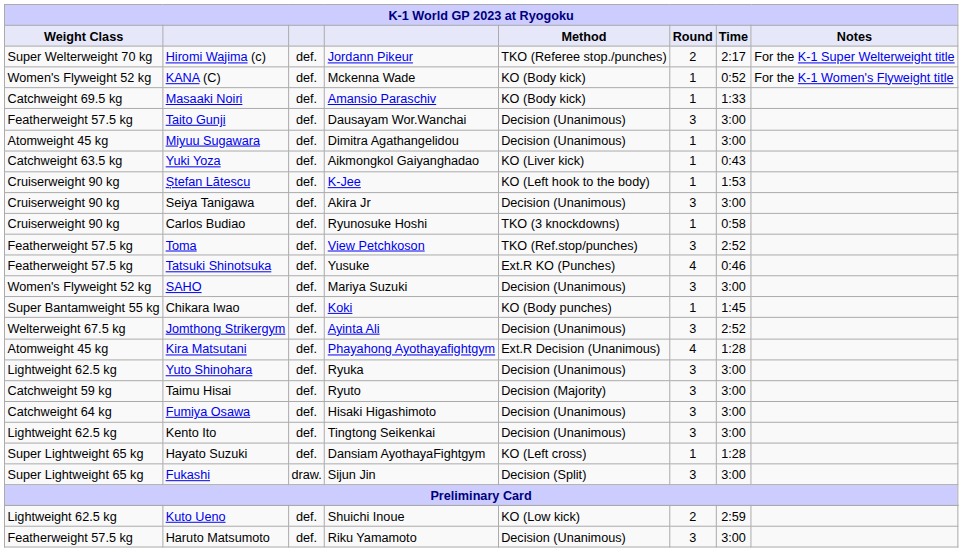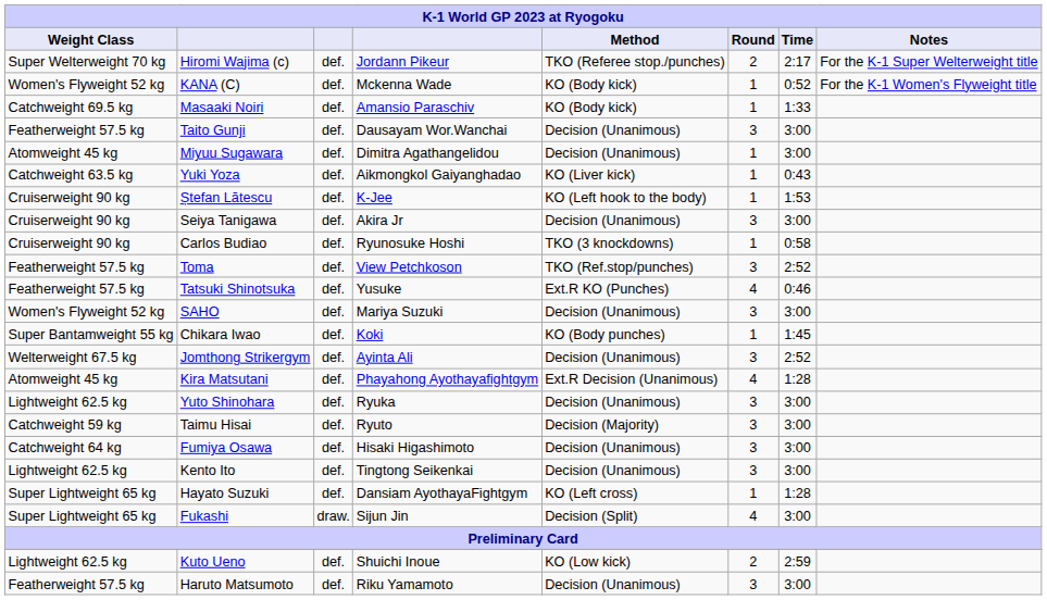 <table class="wikitable" style="font-size: 80%;">
 <tr>
 <th colspan="8" style="background-color: #ccf; color: #000080; text-align: center;"><strong>K-1 World GP 2023 at Ryogoku</strong></th>
 </tr>
 <tr>
 <th colspan="1" style="background-color: #E6E8FA; color: #000000; text-align: center;">Weight Class</th>
 <th colspan="1" style="background-color: #E6E8FA; color: #000000; text-align: center;"></th>
 <th colspan="1" style="background-color: #E6E8FA; color: #000000; text-align: center;"></th>
 <th colspan="1" style="background-color: #E6E8FA; color: #000000; text-align: center;"></th>
 <th colspan="1" style="background-color: #E6E8FA; color: #000000; text-align: center;">Method</th>
 <th colspan="1" style="background-color: #E6E8FA; color: #000000; text-align: center;">Round</th>
 <th colspan="1" style="background-color: #E6E8FA; color: #000000; text-align: center;">Time</th>
 <th colspan="1" style="background-color: #E6E8FA; color: #000000; text-align: center;">Notes</th>
 </tr>
 <tr>
 <td>Super Welterweight 70 kg</td>
 <td> <a href='#'>Hiromi Wajima</a> (c)</td>
 <td align=center>def.</td>
 <td> <a href='#'>Jordann Pikeur</a></td>
 <td>TKO (Referee stop./punches)</td>
 <td align=center>2</td>
 <td align=center>2:17</td>
 <td>For the <a href='#'>K-1 Super Welterweight title</a></td>
 </tr>
 <tr>
 <td>Women's Flyweight 52 kg</td>
 <td> <a href='#'>KANA</a> (C)</td>
 <td align=center>def.</td>
 <td> Mckenna Wade</td>
 <td>KO (Body kick)</td>
 <td align=center>1</td>
 <td align=center>0:52</td>
 <td>For the <a href='#'>K-1 Women's Flyweight title</a></td>
 </tr>
 <tr>
 <td>Catchweight 69.5 kg</td>
 <td> <a href='#'>Masaaki Noiri</a></td>
 <td align=center>def.</td>
 <td> <a href='#'>Amansio Paraschiv</a></td>
 <td>KO (Body kick)</td>
 <td align=center>1</td>
 <td align=center>1:33</td>
 <td></td>
 </tr>
 <tr>
 <td>Featherweight 57.5 kg</td>
 <td> <a href='#'>Taito Gunji</a></td>
 <td align=center>def.</td>
 <td> Dausayam Wor.Wanchai</td>
 <td>Decision (Unanimous)</td>
 <td align=center>3</td>
 <td align=center>3:00</td>
 <td></td>
 </tr>
 <tr>
 <td>Atomweight 45 kg</td>
 <td> <a href='#'>Miyuu Sugawara</a></td>
 <td align=center>def.</td>
 <td> Dimitra Agathangelidou</td>
 <td>Decision (Unanimous)</td>
 <td align=center>1</td>
 <td align=center>3:00</td>
 <td></td>
 </tr>
 <tr>
 <td>Catchweight 63.5 kg</td>
 <td> <a href='#'>Yuki Yoza</a></td>
 <td align=center>def.</td>
 <td> Aikmongkol Gaiyanghadao</td>
 <td>KO (Liver kick)</td>
 <td align=center>1</td>
 <td align=center>0:43</td>
 <td></td>
 </tr>
 <tr>
 <td>Cruiserweight 90 kg</td>
 <td> <a href='#'>Ștefan Lătescu</a></td>
 <td align=center>def.</td>
 <td> <a href='#'>K-Jee</a></td>
 <td>KO (Left hook to the body)</td>
 <td align=center>1</td>
 <td align=center>1:53</td>
 <td></td>
 </tr>
 <tr>
 <td>Cruiserweight 90 kg</td>
 <td> Seiya Tanigawa</td>
 <td align=center>def.</td>
 <td> Akira Jr</td>
 <td>Decision (Unanimous)</td>
 <td align=center>3</td>
 <td align=center>3:00</td>
 <td></td>
 </tr>
 <tr>
 <td>Cruiserweight 90 kg</td>
 <td> Carlos Budiao</td>
 <td align=center>def.</td>
 <td> Ryunosuke Hoshi</td>
 <td>TKO (3 knockdowns)</td>
 <td align=center>1</td>
 <td align=center>0:58</td>
 <td></td>
 </tr>
 <tr>
 <td>Featherweight 57.5 kg</td>
 <td> <a href='#'>Toma</a></td>
 <td align=center>def.</td>
 <td> <a href='#'>View Petchkoson</a></td>
 <td>TKO (Ref.stop/punches)</td>
 <td align=center>3</td>
 <td align=center>2:52</td>
 <td></td>
 </tr>
 <tr>
 <td>Featherweight 57.5 kg</td>
 <td> <a href='#'>Tatsuki Shinotsuka</a></td>
 <td align=center>def.</td>
 <td> Yusuke</td>
 <td>Ext.R KO (Punches)</td>
 <td align=center>4</td>
 <td align=center>0:46</td>
 <td></td>
 </tr>
 <tr>
 <td>Women's Flyweight 52 kg</td>
 <td> <a href='#'>SAHO</a></td>
 <td align=center>def.</td>
 <td> Mariya Suzuki</td>
 <td>Decision (Unanimous)</td>
 <td align=center>3</td>
 <td align=center>3:00</td>
 <td></td>
 </tr>
 <tr>
 <td>Super Bantamweight 55 kg</td>
 <td> Chikara Iwao</td>
 <td align=center>def.</td>
 <td> <a href='#'>Koki</a></td>
 <td>KO (Body punches)</td>
 <td align=center>1</td>
 <td align=center>1:45</td>
 <td></td>
 </tr>
 <tr>
 <td>Welterweight 67.5 kg</td>
 <td> <a href='#'>Jomthong Strikergym</a></td>
 <td align=center>def.</td>
 <td> <a href='#'>Ayinta Ali</a></td>
 <td>Decision (Unanimous)</td>
 <td align=center>3</td>
 <td align=center>2:52</td>
 <td></td>
 </tr>
 <tr>
 <td>Atomweight 45 kg</td>
 <td> <a href='#'>Kira Matsutani</a></td>
 <td align=center>def.</td>
 <td> <a href='#'>Phayahong Ayothayafightgym</a></td>
 <td>Ext.R Decision (Unanimous)</td>
 <td align=center>4</td>
 <td align=center>1:28</td>
 <td></td>
 </tr>
 <tr>
 <td>Lightweight 62.5 kg</td>
 <td> <a href='#'>Yuto Shinohara</a></td>
 <td align=center>def.</td>
 <td> Ryuka</td>
 <td>Decision (Unanimous)</td>
 <td align=center>3</td>
 <td align=center>3:00</td>
 <td></td>
 </tr>
 <tr>
 <td>Catchweight 59 kg</td>
 <td> Taimu Hisai</td>
 <td align=center>def.</td>
 <td> Ryuto</td>
 <td>Decision (Majority)</td>
 <td align=center>3</td>
 <td align=center>3:00</td>
 <td></td>
 </tr>
 <tr>
 <td>Catchweight 64 kg</td>
 <td> <a href='#'>Fumiya Osawa</a></td>
 <td align=center>def.</td>
 <td> Hisaki Higashimoto</td>
 <td>Decision (Unanimous)</td>
 <td align=center>3</td>
 <td align=center>3:00</td>
 <td></td>
 </tr>
 <tr>
 <td>Lightweight 62.5 kg</td>
 <td> Kento Ito</td>
 <td align=center>def.</td>
 <td> Tingtong Seikenkai</td>
 <td>Decision (Unanimous)</td>
 <td align=center>3</td>
 <td align=center>3:00</td>
 <td></td>
 </tr>
 <tr>
 <td>Super Lightweight 65 kg</td>
 <td> Hayato Suzuki</td>
 <td align=center>def.</td>
 <td> Dansiam AyothayaFightgym</td>
 <td>KO (Left cross)</td>
 <td align=center>1</td>
 <td align=center>1:28</td>
 <td></td>
 </tr>
 <tr>
 <td>Super Lightweight 65 kg</td>
 <td> <a href='#'>Fukashi</a></td>
 <td align=center>draw.</td>
 <td> Sijun Jin</td>
 <td>Decision (Split)</td>
-<td align=center>3</td>
+<td align=center>4</td>
 <td align=center>3:00</td>
 <td></td>
 </tr>
 <tr>
 <th colspan="8" style="background-color: #ccf; color: #000080; text-align: center;"><strong>Preliminary Card</strong></th>
 </tr>
 <tr>
 </tr>
 <tr>
 <td>Lightweight 62.5 kg</td>
 <td> <a href='#'>Kuto Ueno</a></td>
 <td align=center>def.</td>
 <td> Shuichi Inoue</td>
 <td>KO (Low kick)</td>
 <td align=center>2</td>
 <td align=center>2:59</td>
 <td></td>
 </tr>
 <tr>
 <td>Featherweight 57.5 kg</td>
 <td> Haruto Matsumoto</td>
 <td align=center>def.</td>
 <td> Riku Yamamoto</td>
 <td>Decision (Unanimous)</td>
 <td align=center>3</td>
 <td align=center>3:00</td>
 <td></td>
 </tr>
 </table>
